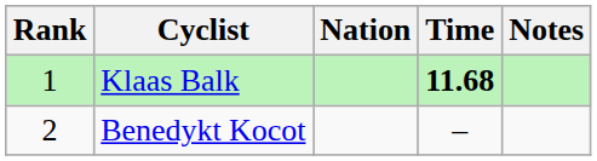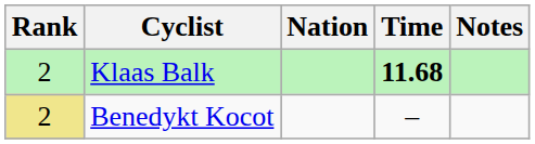 <table class="wikitable sortable" style="text-align:center">
 <tr>
 <th>Rank</th>
 <th>Cyclist</th>
 <th>Nation</th>
 <th>Time</th>
 <th>Notes</th>
 </tr>
 <tr bgcolor=bbf3bb>
-<td>1</td>
+<td>2</td>
 <td align=left data-sort-value="Balk, Klaas"><a href='#'>Klaas Balk</a></td>
 <td align=left></td>
 <td><strong>11.68</strong></td>
 <td></td>
 </tr>
 <tr>
-<td>2</td>
+<td style="background: khaki;">2</td>
 <td align=left data-sort-value="Kocot, Benedykt"><a href='#'>Benedykt Kocot</a></td>
 <td align=left></td>
 <td>–</td>
 <td></td>
 </tr>
 </table>
